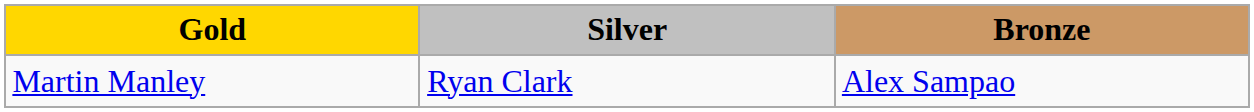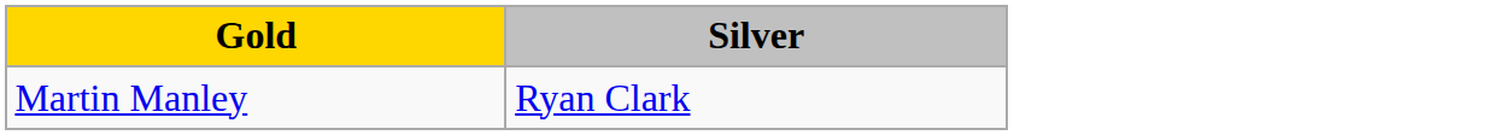 <table class="wikitable" style="text-align:left">
 <tr align="center">
 <td width=200 bgcolor=gold><strong>Gold</strong></td>
 <td width=200 bgcolor=silver><strong>Silver</strong></td>
-<td width=200 bgcolor=CC9966><strong>Bronze</strong></td>
 </tr>
 <tr>
 <td><a href='#'>Martin Manley</a><br></td>
 <td><a href='#'>Ryan Clark</a><br></td>
-<td><a href='#'>Alex Sampao</a><br></td>
 </tr>
 </table>
